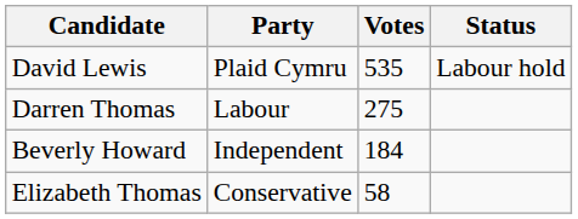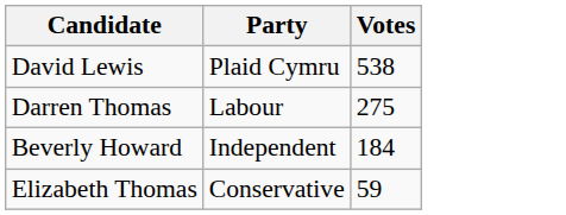 <table class="wikitable sortable">
 <tr>
 <th>Candidate</th>
 <th>Party</th>
 <th>Votes</th>
-<th>Status</th>
 </tr>
 <tr>
 <td>David Lewis</td>
 <td>Plaid Cymru</td>
-<td>535</td>
-<td>Labour hold</td>
+<td>538</td>
 </tr>
 <tr>
 <td>Darren Thomas</td>
 <td>Labour</td>
 <td>275</td>
-<td></td>
 </tr>
 <tr>
 <td>Beverly Howard</td>
 <td>Independent</td>
 <td>184</td>
-<td></td>
 </tr>
 <tr>
 <td>Elizabeth Thomas</td>
 <td>Conservative</td>
-<td>58</td>
-<td></td>
+<td>59</td>
 </tr>
 </table>
